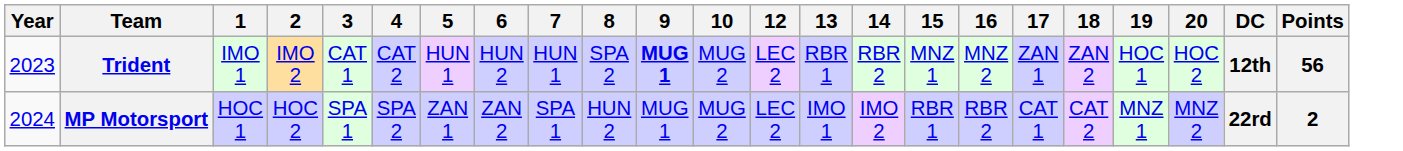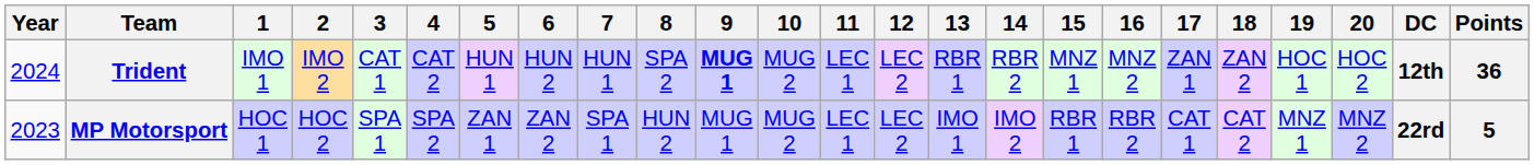 <table class="wikitable" style="text-align:center; font-size:85%">
 <tr>
 <th>Year</th>
 <th>Team</th>
 <th>1</th>
 <th>2</th>
 <th>3</th>
 <th>4</th>
 <th>5</th>
 <th>6</th>
 <th>7</th>
 <th>8</th>
 <th>9</th>
 <th>10</th>
+<th>11</th>
 <th>12</th>
 <th>13</th>
 <th>14</th>
 <th>15</th>
 <th>16</th>
 <th>17</th>
 <th>18</th>
 <th>19</th>
 <th>20</th>
 <th>DC</th>
 <th>Points</th>
 </tr>
 <tr>
-<td><a href='#'>2023</a></td>
+<td><a href='#'>2024</a></td>
 <th nowrap><a href='#'>Trident</a></th>
 <td style="background:#DFFFDF;"><a href='#'>IMO<br>1</a><br></td>
 <td style="background:#FFDF9F;"><a href='#'>IMO<br>2</a><br></td>
 <td style="background:#DFFFDF;"><a href='#'>CAT<br>1</a><br></td>
 <td style="background:#CFCFFF;"><a href='#'>CAT<br>2</a><br></td>
 <td style="background:#EFCFFF;"><a href='#'>HUN<br>1</a><br></td>
 <td style="background:#CFCFFF;"><a href='#'>HUN<br>2</a><br></td>
 <td style="background:#cfcfff;"><a href='#'>HUN<br>1</a><br></td>
 <td style="background:#CFCFFF;"><a href='#'>SPA<br>2</a><br></td>
 <td style="background:#CFCFFF;"><strong><a href='#'>MUG<br>1</a><br></strong></td>
 <td style="background:#CFCFFF;"><a href='#'>MUG<br>2</a><br></td>
+<td style="background:#CFCFFF;"><a href='#'>LEC<br>1</a><br></td>
 <td style="background:#EFCFFF;"><a href='#'>LEC<br>2</a><br></td>
 <td style="background:#CFCFFF;"><a href='#'>RBR<br>1</a><br></td>
 <td style="background:#DFFFDF;"><a href='#'>RBR<br>2</a><br></td>
 <td style="background:#DFFFDF;"><a href='#'>MNZ<br>1</a><br></td>
 <td style="background:#DFFFDF;"><a href='#'>MNZ<br>2</a><br></td>
 <td style="background:#CFCFFF;"><a href='#'>ZAN<br>1</a><br></td>
 <td style="background:#EFCFFF;"><a href='#'>ZAN<br>2</a><br></td>
 <td style="background:#DFFFDF;"><a href='#'>HOC<br>1</a><br></td>
 <td style="background:#DFFFDF;"><a href='#'>HOC<br>2</a><br></td>
 <th>12th</th>
-<th>56</th>
+<th>36</th>
 </tr>
 <tr>
-<td><a href='#'>2024</a></td>
+<td><a href='#'>2023</a></td>
 <th nowrap><a href='#'>MP Motorsport</a></th>
 <td style="background:#cfcfff;"><a href='#'>HOC<br>1</a><br></td>
 <td style="background:#cfcfff;"><a href='#'>HOC<br>2</a><br></td>
 <td style="background:#dfffdf;"><a href='#'>SPA<br>1</a><br></td>
 <td style="background:#cfcfff;"><a href='#'>SPA<br>2</a><br></td>
 <td style="background:#cfcfff;"><a href='#'>ZAN<br>1</a><br></td>
 <td style="background:#cfcfff;"><a href='#'>ZAN<br>2</a><br></td>
 <td style="background:#CFCFFF;"><a href='#'>SPA<br>1</a><br></td>
 <td style="background:#cfcfff;"><a href='#'>HUN<br>2</a><br></td>
 <td style="background:#cfcfff;"><a href='#'>MUG<br>1</a><br></td>
 <td style="background:#cfcfff;"><a href='#'>MUG<br>2</a><br></td>
+<td style="background:#cfcfff;"><a href='#'>LEC<br>1</a><br></td>
 <td style="background:#cfcfff;"><a href='#'>LEC<br>2</a><br></td>
 <td style="background:#cfcfff;"><a href='#'>IMO<br>1</a><br></td>
 <td style="background:#efcfff;"><a href='#'>IMO<br>2</a><br></td>
 <td style="background:#cfcfff;"><a href='#'>RBR<br>1</a><br></td>
 <td style="background:#cfcfff;"><a href='#'>RBR<br>2</a><br></td>
 <td style="background:#cfcfff;"><a href='#'>CAT<br>1</a><br></td>
 <td style="background:#efcfff;"><a href='#'>CAT<br>2</a><br></td>
 <td style="background:#dfffdf;"><a href='#'>MNZ<br>1</a><br></td>
 <td style="background:#cfcfff;"><a href='#'>MNZ<br>2</a><br></td>
 <th>22rd</th>
-<th>2</th>
+<th>5</th>
 </tr>
 </table>
